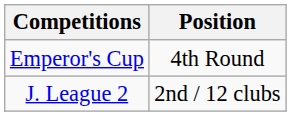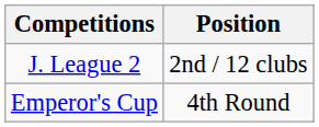 <table class="wikitable" style="text-align:center;">
 <tr>
 <th>Competitions</th>
 <th>Position</th>
 </tr>
 <tr>
+<td><a href='#'>J. League 2</a></td>
+<td>2nd / 12 clubs</td>
+</tr>
+<tr>
 <td><a href='#'>Emperor's Cup</a></td>
 <td>4th Round</td>
 </tr>
-<tr>
-<td><a href='#'>J. League 2</a></td>
-<td>2nd / 12 clubs</td>
-</tr>
 </table>
